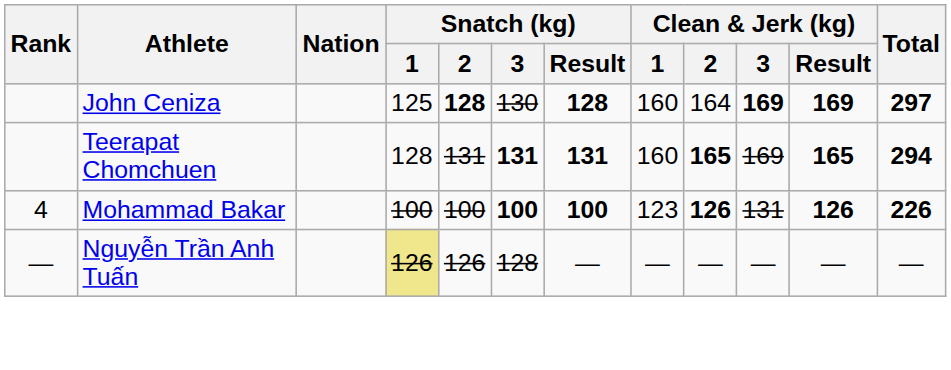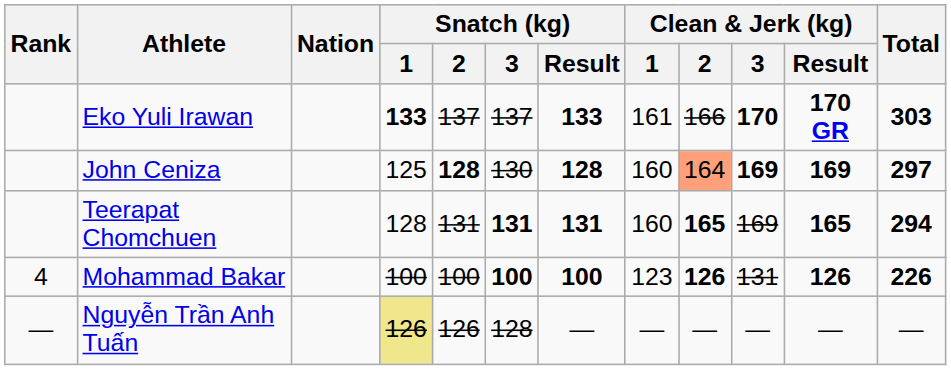 <table class="wikitable sortable" style="text-align:center;">
 <tr>
 <th rowspan=2>Rank</th>
 <th rowspan=2>Athlete</th>
 <th rowspan=2>Nation</th>
 <th colspan=4>Snatch (kg)</th>
 <th colspan=4>Clean & Jerk (kg)</th>
 <th rowspan=2>Total</th>
 </tr>
 <tr>
 <th>1</th>
 <th>2</th>
 <th>3</th>
 <th>Result</th>
 <th>1</th>
 <th>2</th>
 <th>3</th>
 <th>Result</th>
 </tr>
 <tr>
 <td></td>
+<td align=left><a href='#'>Eko Yuli Irawan</a></td>
+<td align=left></td>
+<td><strong>133</strong></td>
+<td><s>137</s></td>
+<td><s>137</s></td>
+<td><strong>133</strong></td>
+<td>161</td>
+<td><s>166</s></td>
+<td><strong>170</strong></td>
+<td><strong>170</strong> <strong><a href='#'>GR</a></strong></td>
+<td><strong>303</strong></td>
+</tr>
+<tr>
+<td></td>
 <td align=left><a href='#'>John Ceniza</a></td>
 <td align=left></td>
 <td>125</td>
 <td><strong>128</strong></td>
 <td><s>130</s></td>
 <td><strong>128</strong></td>
 <td>160</td>
-<td>164</td>
+<td style="background: lightsalmon;">164</td>
 <td><strong>169</strong></td>
 <td><strong>169</strong></td>
 <td><strong>297</strong></td>
 </tr>
 <tr>
 <td></td>
 <td align=left><a href='#'>Teerapat Chomchuen</a></td>
 <td align=left></td>
 <td>128</td>
 <td><s>131</s></td>
 <td><strong>131</strong></td>
 <td><strong>131</strong></td>
 <td>160</td>
 <td><strong>165</strong></td>
 <td><s>169</s></td>
 <td><strong>165</strong></td>
 <td><strong>294</strong></td>
 </tr>
 <tr>
 <td>4</td>
 <td align=left><a href='#'>Mohammad Bakar</a></td>
 <td align=left></td>
 <td><s>100</s></td>
 <td><s>100</s></td>
 <td><strong>100</strong></td>
 <td><strong>100</strong></td>
 <td>123</td>
 <td><strong>126</strong></td>
 <td><s>131</s></td>
 <td><strong>126</strong></td>
 <td><strong>226</strong></td>
 </tr>
 <tr>
 <td>—</td>
 <td align=left><a href='#'>Nguyễn Trần Anh Tuấn</a></td>
 <td align=left></td>
 <td style="background: khaki;"><s>126</s></td>
 <td><s>126</s></td>
 <td><s>128</s></td>
 <td>—</td>
 <td>—</td>
 <td>—</td>
 <td>—</td>
 <td>—</td>
 <td>—</td>
 </tr>
 </table>
